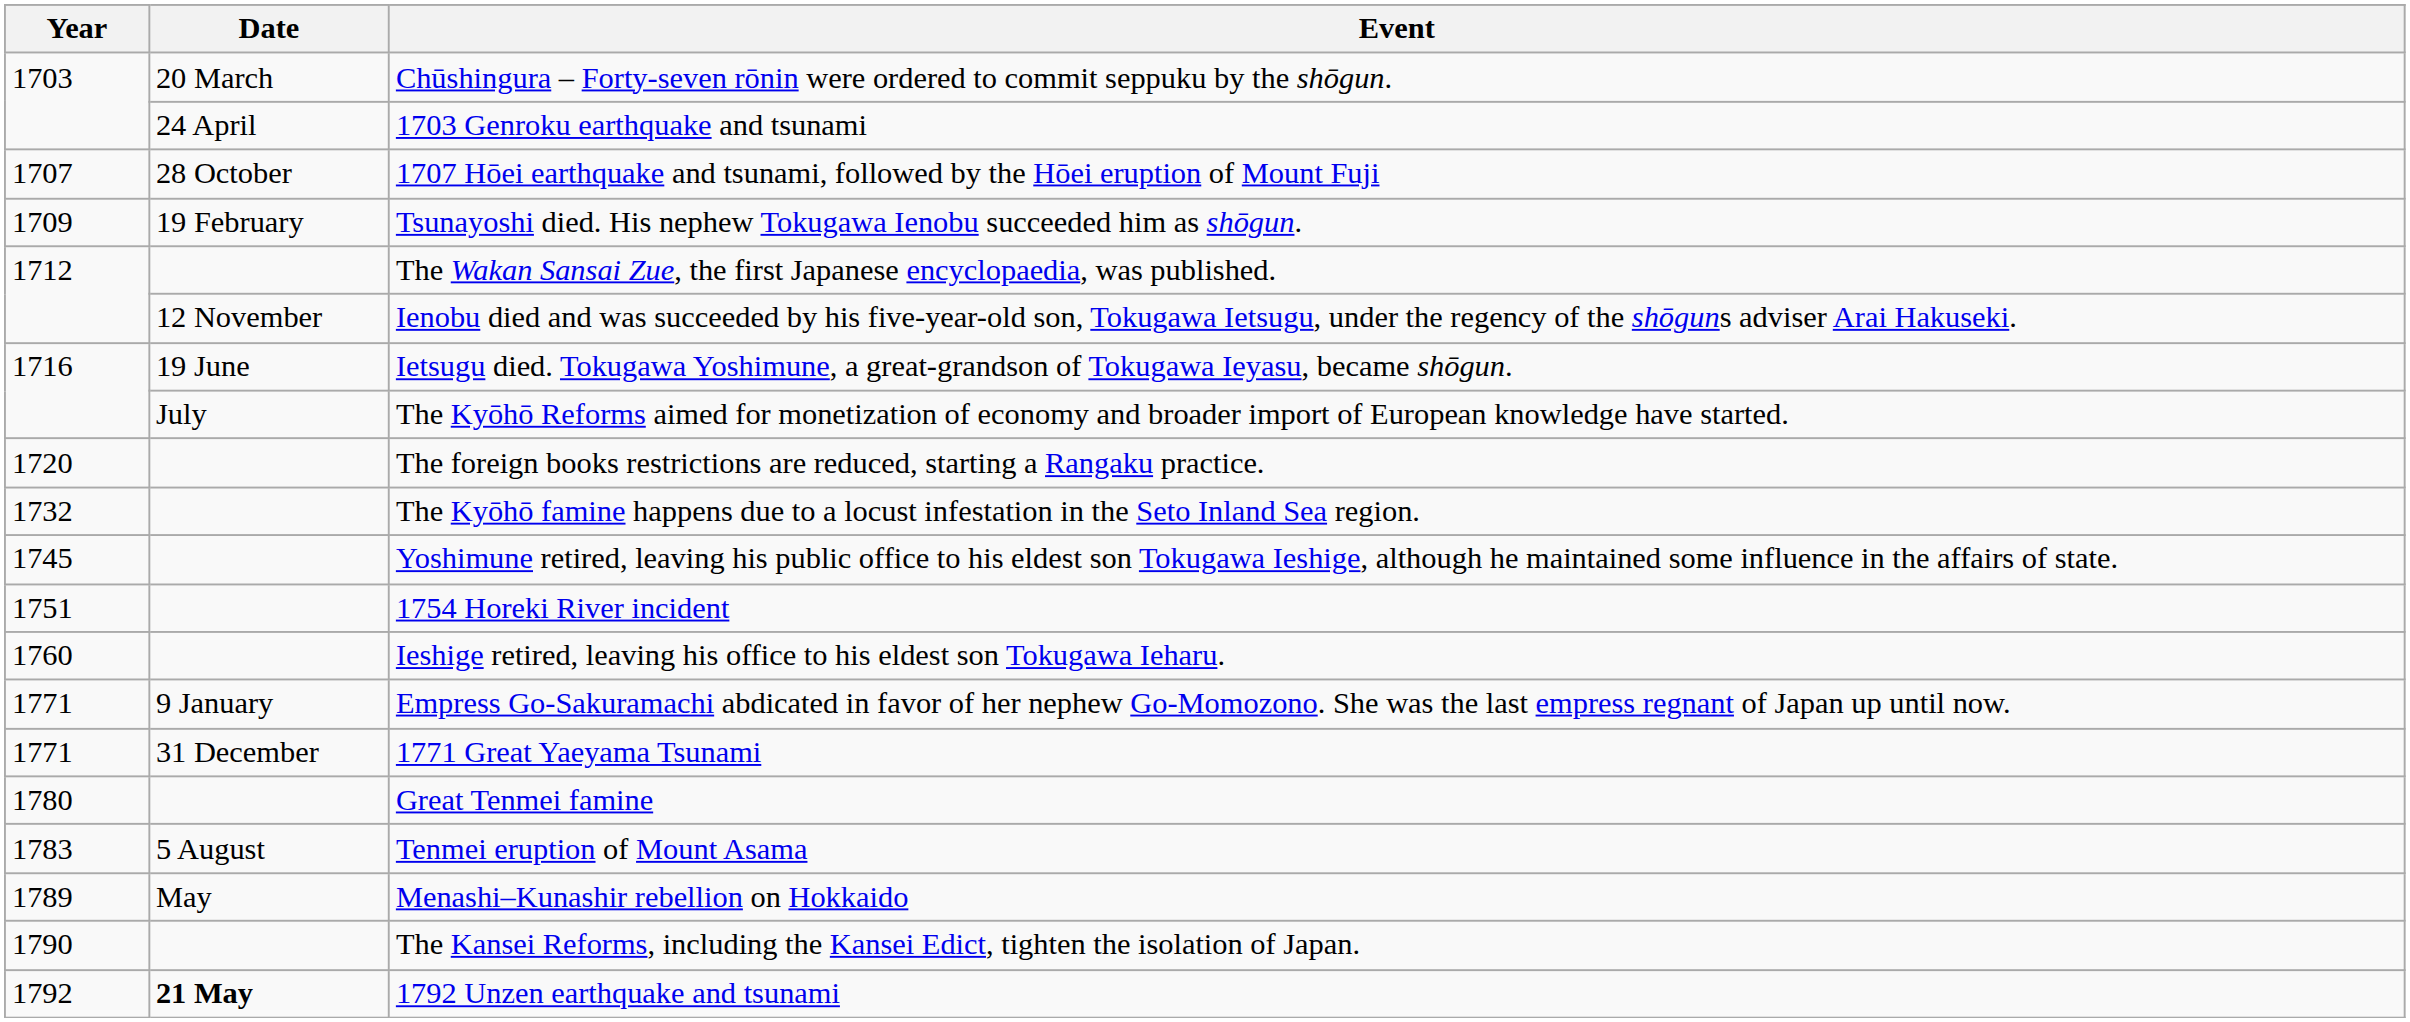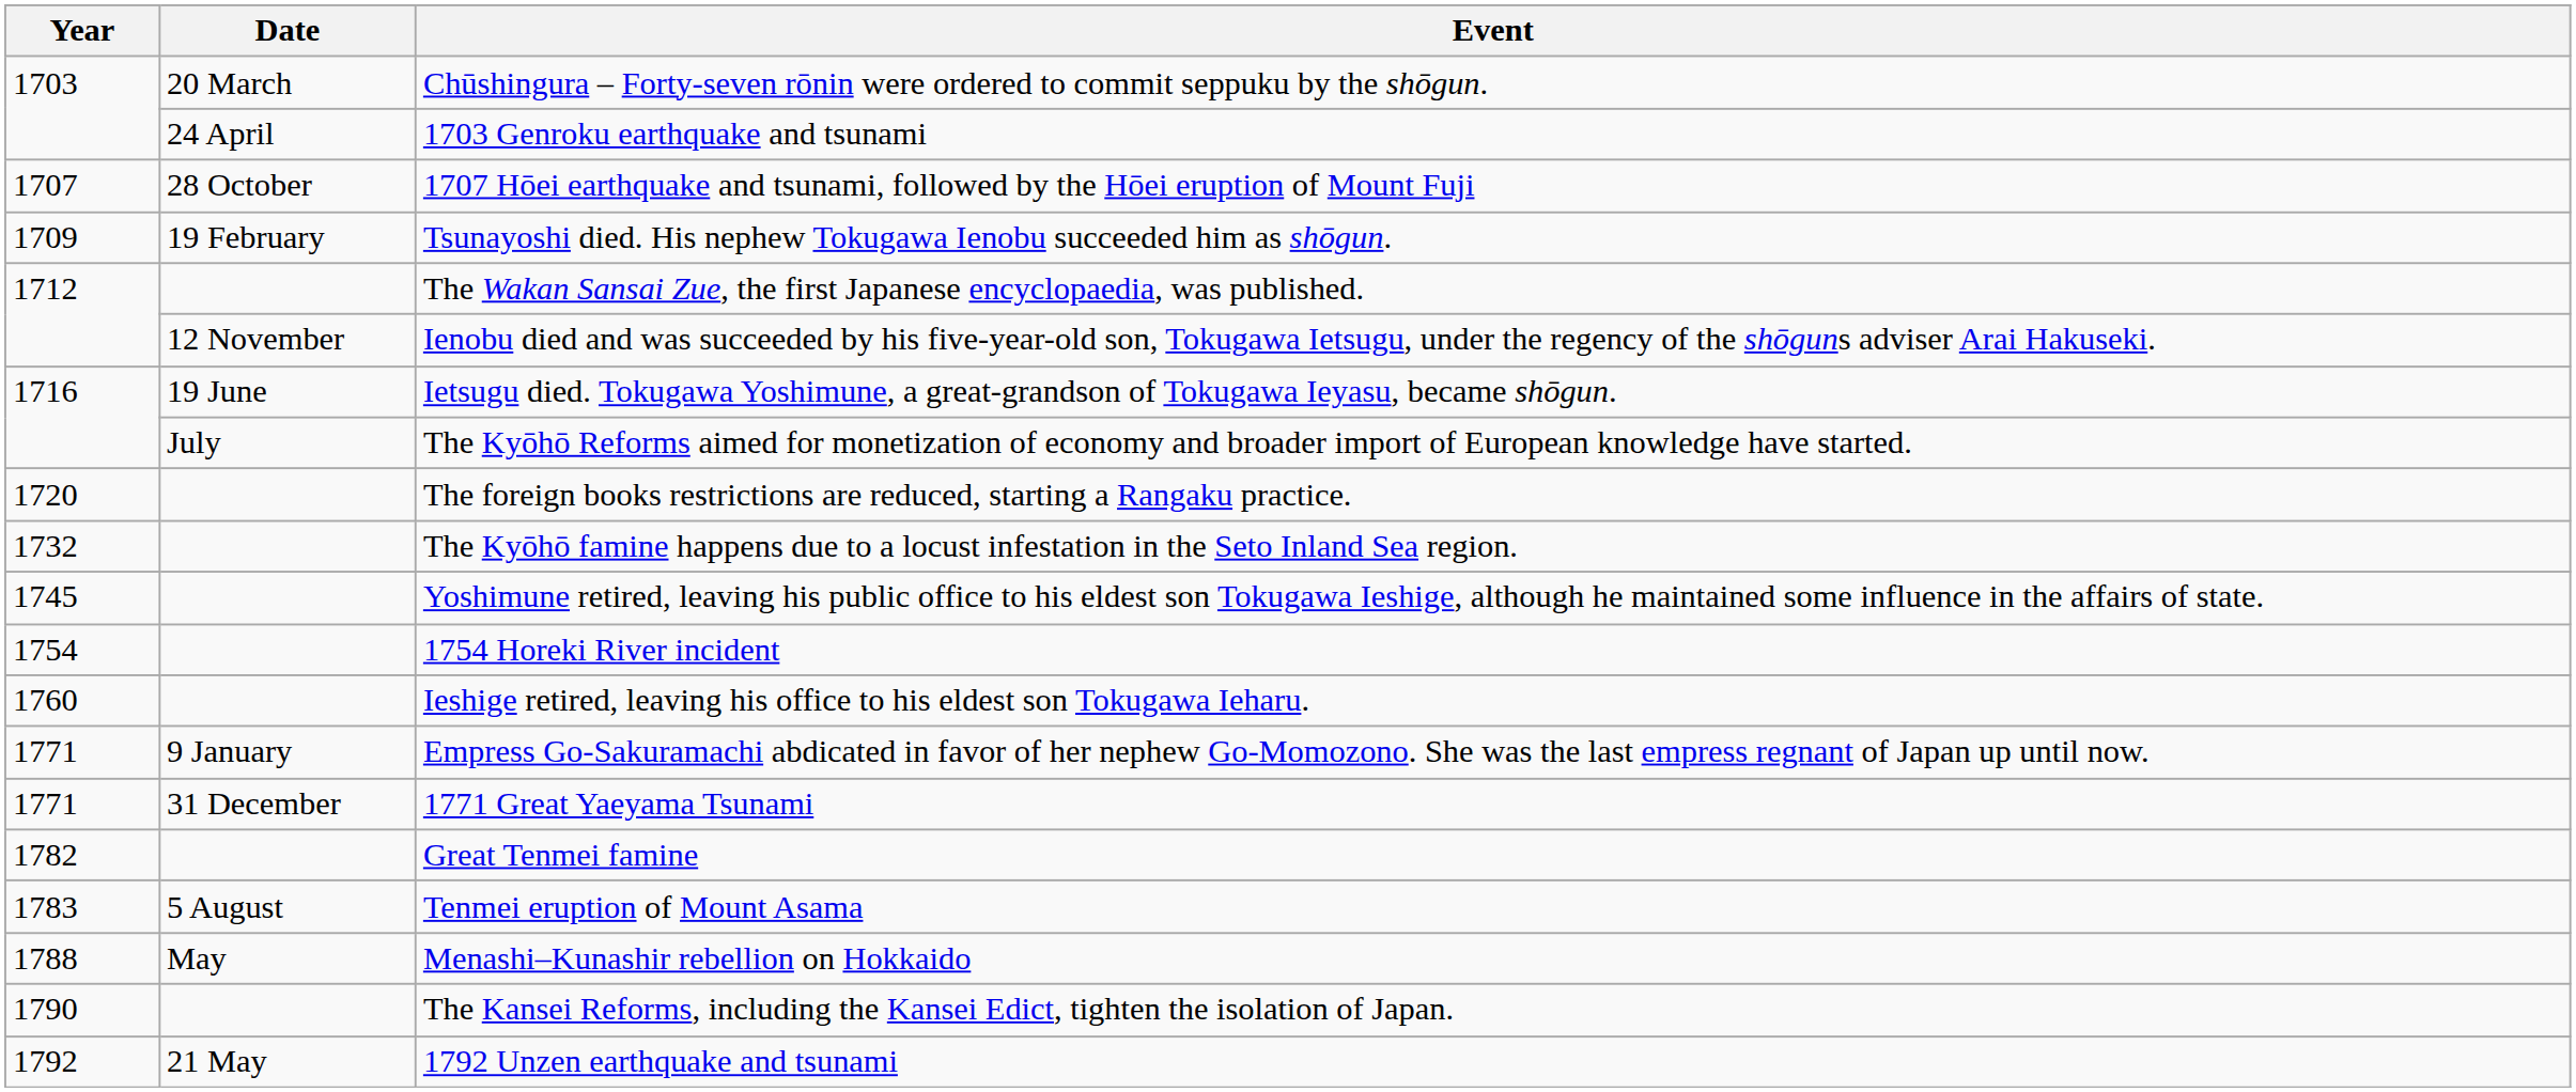 <table class="wikitable" width="100%">
 <tr>
 <th style="width:6%">Year</th>
 <th style="width:10%">Date</th>
 <th>Event</th>
 </tr>
 <tr>
 <td rowspan="2" valign="top">1703</td>
 <td>20 March</td>
 <td><a href='#'>Chūshingura</a> – <a href='#'>Forty-seven rōnin</a> were ordered to commit seppuku by the <em>shōgun</em>.</td>
 </tr>
 <tr>
 <td>24 April</td>
 <td><a href='#'>1703 Genroku earthquake</a> and tsunami</td>
 </tr>
 <tr>
 <td>1707</td>
 <td>28 October</td>
 <td><a href='#'>1707 Hōei earthquake</a> and tsunami, followed by the <a href='#'>Hōei eruption</a> of <a href='#'>Mount Fuji</a></td>
 </tr>
 <tr>
 <td>1709</td>
 <td>19 February</td>
 <td><a href='#'>Tsunayoshi</a> died. His nephew <a href='#'>Tokugawa Ienobu</a> succeeded him as <em><a href='#'>shōgun</a></em>.</td>
 </tr>
 <tr>
 <td rowspan="2" valign="top">1712</td>
 <td></td>
 <td>The <em><a href='#'>Wakan Sansai Zue</a></em>, the first Japanese <a href='#'>encyclopaedia</a>, was published.</td>
 </tr>
 <tr>
 <td>12 November</td>
 <td><a href='#'>Ienobu</a> died and was succeeded by his five-year-old son, <a href='#'>Tokugawa Ietsugu</a>, under the regency of the <em><a href='#'>shōgun</a></em>s adviser <a href='#'>Arai Hakuseki</a>.</td>
 </tr>
 <tr>
 <td rowspan="2" valign="top">1716</td>
 <td>19 June</td>
 <td><a href='#'>Ietsugu</a> died. <a href='#'>Tokugawa Yoshimune</a>, a great-grandson of <a href='#'>Tokugawa Ieyasu</a>, became <em>shōgun</em>.</td>
 </tr>
 <tr>
 <td>July</td>
 <td>The <a href='#'>Kyōhō Reforms</a> aimed for monetization of economy and broader import of European knowledge have started.</td>
 </tr>
 <tr>
 <td>1720</td>
 <td></td>
 <td>The foreign books restrictions are reduced, starting a <a href='#'>Rangaku</a> practice.</td>
 </tr>
 <tr>
 <td>1732</td>
 <td></td>
 <td>The <a href='#'>Kyōhō famine</a> happens due to a locust infestation in the <a href='#'>Seto Inland Sea</a> region.</td>
 </tr>
 <tr>
 <td>1745</td>
 <td></td>
 <td><a href='#'>Yoshimune</a> retired, leaving his public office to his eldest son <a href='#'>Tokugawa Ieshige</a>, although he maintained some influence in the affairs of state.</td>
 </tr>
 <tr>
-<td>1751</td>
+<td>1754</td>
 <td></td>
 <td><a href='#'>1754 Horeki River incident</a></td>
 </tr>
 <tr>
 <td>1760</td>
 <td></td>
 <td><a href='#'>Ieshige</a> retired, leaving his office to his eldest son <a href='#'>Tokugawa Ieharu</a>.</td>
 </tr>
 <tr>
 <td>1771</td>
 <td>9 January</td>
 <td><a href='#'>Empress Go-Sakuramachi</a> abdicated in favor of her nephew <a href='#'>Go-Momozono</a>. She was the last <a href='#'>empress regnant</a> of Japan up until now.</td>
 </tr>
 <tr>
 <td>1771</td>
 <td>31 December</td>
 <td><a href='#'>1771 Great Yaeyama Tsunami</a></td>
 </tr>
 <tr>
-<td>1780</td>
+<td>1782</td>
 <td></td>
 <td><a href='#'>Great Tenmei famine</a></td>
 </tr>
 <tr>
 <td>1783</td>
 <td>5 August</td>
 <td><a href='#'>Tenmei eruption</a> of <a href='#'>Mount Asama</a></td>
 </tr>
 <tr>
-<td>1789</td>
+<td>1788</td>
 <td>May</td>
 <td><a href='#'>Menashi–Kunashir rebellion</a> on <a href='#'>Hokkaido</a></td>
 </tr>
 <tr>
 <td>1790</td>
 <td></td>
 <td>The <a href='#'>Kansei Reforms</a>, including the <a href='#'>Kansei Edict</a>, tighten the isolation of Japan.</td>
 </tr>
 <tr>
 <td>1792</td>
-<td><strong>21 May</strong></td>
+<td>21 May</td>
 <td><a href='#'>1792 Unzen earthquake and tsunami</a></td>
 </tr>
 </table>
